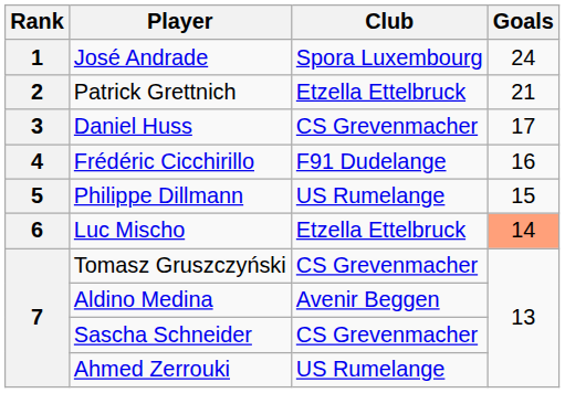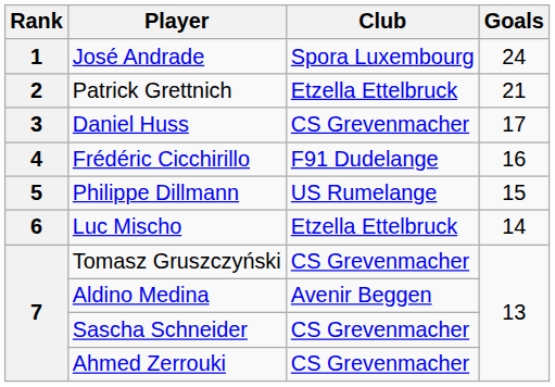 <table class="wikitable" style="text-align:center">
 <tr>
 <th>Rank</th>
 <th>Player</th>
 <th>Club</th>
 <th>Goals</th>
 </tr>
 <tr>
 <th>1</th>
 <td align="left"> <a href='#'>José Andrade</a></td>
 <td align="left"><a href='#'>Spora Luxembourg</a></td>
 <td>24</td>
 </tr>
 <tr>
 <th>2</th>
 <td align="left"> Patrick Grettnich</td>
 <td align="left"><a href='#'>Etzella Ettelbruck</a></td>
 <td>21</td>
 </tr>
 <tr>
 <th>3</th>
 <td align="left"> <a href='#'>Daniel Huss</a></td>
 <td align="left"><a href='#'>CS Grevenmacher</a></td>
 <td>17</td>
 </tr>
 <tr>
 <th>4</th>
 <td align="left"> <a href='#'>Frédéric Cicchirillo</a></td>
 <td align="left"><a href='#'>F91 Dudelange</a></td>
 <td>16</td>
 </tr>
 <tr>
 <th>5</th>
 <td align="left"> <a href='#'>Philippe Dillmann</a></td>
 <td align="left"><a href='#'>US Rumelange</a></td>
 <td>15</td>
 </tr>
 <tr>
 <th>6</th>
 <td align="left"> <a href='#'>Luc Mischo</a></td>
 <td align="left"><a href='#'>Etzella Ettelbruck</a></td>
-<td style="background: lightsalmon;">14</td>
+<td>14</td>
 </tr>
 <tr>
 <th rowspan="4">7</th>
 <td align="left"> Tomasz Gruszczyński</td>
 <td align="left"><a href='#'>CS Grevenmacher</a></td>
 <td rowspan="4">13</td>
 </tr>
 <tr>
 <td align="left"> <a href='#'>Aldino Medina</a></td>
 <td align="left"><a href='#'>Avenir Beggen</a></td>
 </tr>
 <tr>
 <td align="left"> <a href='#'>Sascha Schneider</a></td>
 <td align="left"><a href='#'>CS Grevenmacher</a></td>
 </tr>
 <tr>
 <td align="left"> <a href='#'>Ahmed Zerrouki</a></td>
-<td align="left"><a href='#'>US Rumelange</a></td>
+<td align="left"><a href='#'>CS Grevenmacher</a></td>
 </tr>
 </table>
